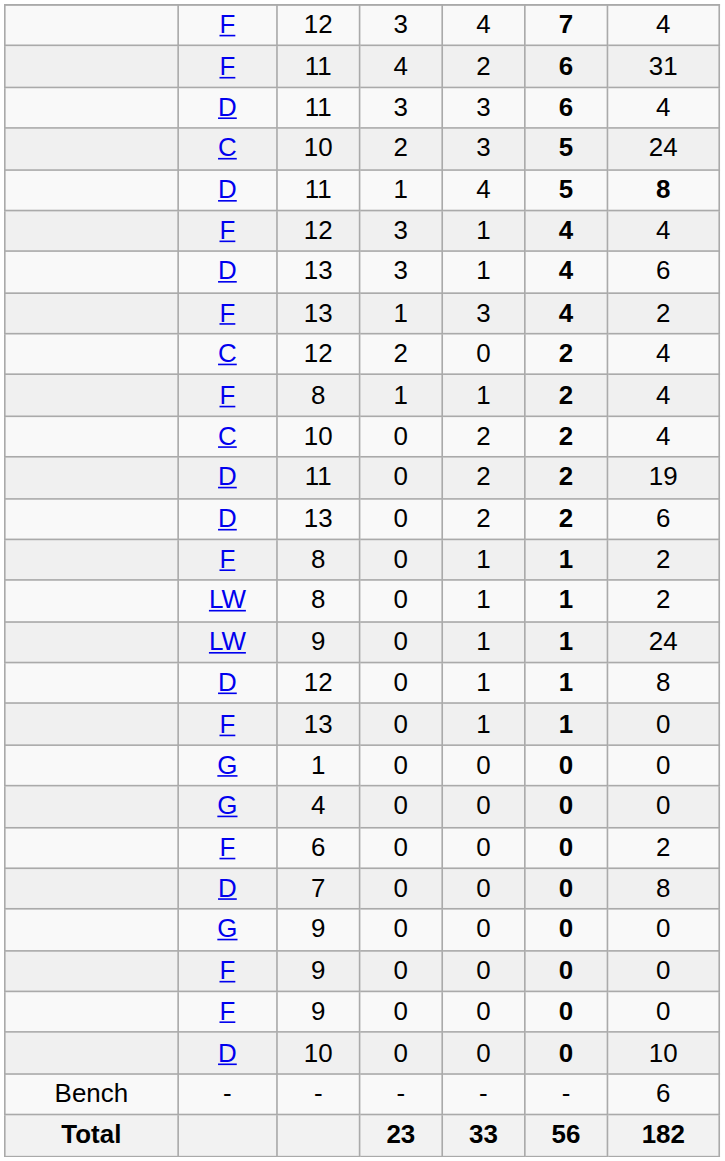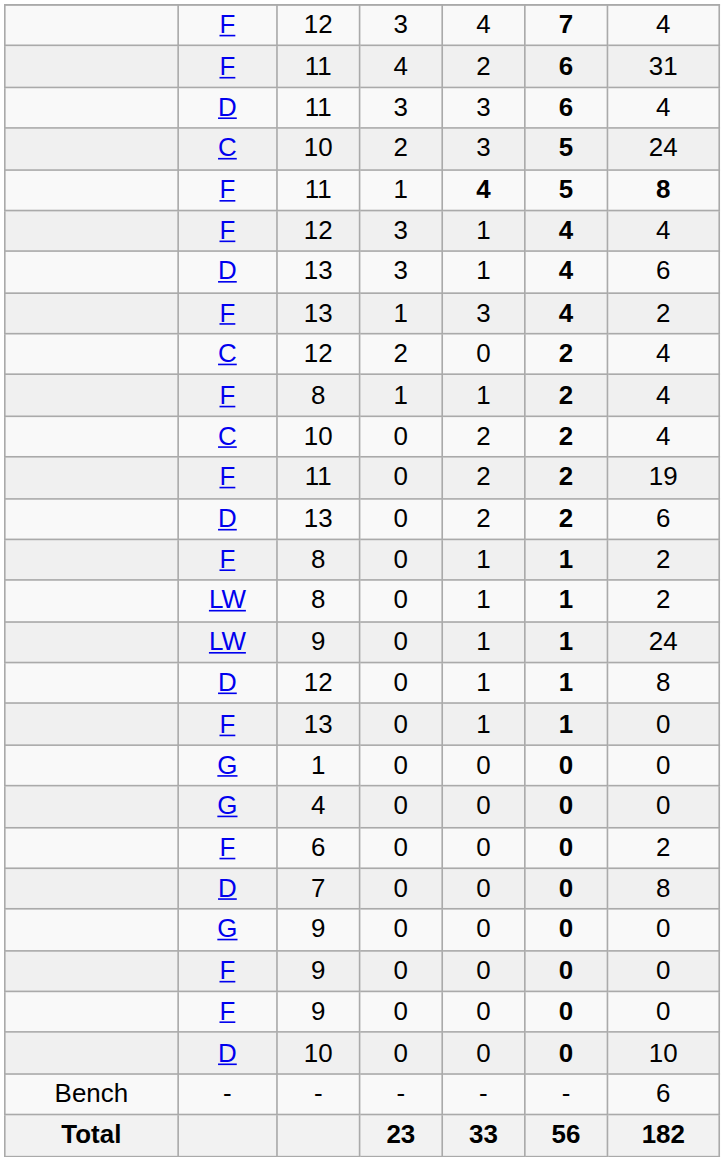 <table class="wikitable sortable" width ="50%">
 <tr align="center">
 </tr>
 <tr align="center" bgcolor="">
 <td></td>
 <td><a href='#'>F</a></td>
 <td>12</td>
 <td>3</td>
 <td>4</td>
 <td><strong>7</strong></td>
 <td>4</td>
 </tr>
 <tr align="center" bgcolor="f0f0f0">
 <td></td>
 <td><a href='#'>F</a></td>
 <td>11</td>
 <td>4</td>
 <td>2</td>
 <td><strong>6</strong></td>
 <td>31</td>
 </tr>
 <tr align="center" bgcolor="">
 <td></td>
 <td><a href='#'>D</a></td>
 <td>11</td>
 <td>3</td>
 <td>3</td>
 <td><strong>6</strong></td>
 <td>4</td>
 </tr>
 <tr align="center" bgcolor="f0f0f0">
 <td></td>
 <td><a href='#'>C</a></td>
 <td>10</td>
 <td>2</td>
 <td>3</td>
 <td><strong>5</strong></td>
 <td>24</td>
 </tr>
 <tr align="center" bgcolor="">
 <td></td>
-<td><a href='#'>D</a></td>
+<td><a href='#'>F</a></td>
 <td>11</td>
 <td>1</td>
-<td>4</td>
+<td><strong>4</strong></td>
 <td><strong>5</strong></td>
 <td><strong>8</strong></td>
 </tr>
 <tr align="center" bgcolor="f0f0f0">
 <td></td>
 <td><a href='#'>F</a></td>
 <td>12</td>
 <td>3</td>
 <td>1</td>
 <td><strong>4</strong></td>
 <td>4</td>
 </tr>
 <tr align="center" bgcolor="">
 <td></td>
 <td><a href='#'>D</a></td>
 <td>13</td>
 <td>3</td>
 <td>1</td>
 <td><strong>4</strong></td>
 <td>6</td>
 </tr>
 <tr align="center" bgcolor="f0f0f0">
 <td></td>
 <td><a href='#'>F</a></td>
 <td>13</td>
 <td>1</td>
 <td>3</td>
 <td><strong>4</strong></td>
 <td>2</td>
 </tr>
 <tr align="center" bgcolor="">
 <td></td>
 <td><a href='#'>C</a></td>
 <td>12</td>
 <td>2</td>
 <td>0</td>
 <td><strong>2</strong></td>
 <td>4</td>
 </tr>
 <tr align="center" bgcolor="f0f0f0">
 <td></td>
 <td><a href='#'>F</a></td>
 <td>8</td>
 <td>1</td>
 <td>1</td>
 <td><strong>2</strong></td>
 <td>4</td>
 </tr>
 <tr align="center" bgcolor="">
 <td></td>
 <td><a href='#'>C</a></td>
 <td>10</td>
 <td>0</td>
 <td>2</td>
 <td><strong>2</strong></td>
 <td>4</td>
 </tr>
 <tr align="center" bgcolor="f0f0f0">
 <td></td>
-<td><a href='#'>D</a></td>
+<td><a href='#'>F</a></td>
 <td>11</td>
 <td>0</td>
 <td>2</td>
 <td><strong>2</strong></td>
 <td>19</td>
 </tr>
 <tr align="center" bgcolor="">
 <td></td>
 <td><a href='#'>D</a></td>
 <td>13</td>
 <td>0</td>
 <td>2</td>
 <td><strong>2</strong></td>
 <td>6</td>
 </tr>
 <tr align="center" bgcolor="f0f0f0">
 <td></td>
 <td><a href='#'>F</a></td>
 <td>8</td>
 <td>0</td>
 <td>1</td>
 <td><strong>1</strong></td>
 <td>2</td>
 </tr>
 <tr align="center" bgcolor="">
 <td></td>
 <td><a href='#'>LW</a></td>
 <td>8</td>
 <td>0</td>
 <td>1</td>
 <td><strong>1</strong></td>
 <td>2</td>
 </tr>
 <tr align="center" bgcolor="f0f0f0">
 <td></td>
 <td><a href='#'>LW</a></td>
 <td>9</td>
 <td>0</td>
 <td>1</td>
 <td><strong>1</strong></td>
 <td>24</td>
 </tr>
 <tr align="center" bgcolor="">
 <td></td>
 <td><a href='#'>D</a></td>
 <td>12</td>
 <td>0</td>
 <td>1</td>
 <td><strong>1</strong></td>
 <td>8</td>
 </tr>
 <tr align="center" bgcolor="f0f0f0">
 <td></td>
 <td><a href='#'>F</a></td>
 <td>13</td>
 <td>0</td>
 <td>1</td>
 <td><strong>1</strong></td>
 <td>0</td>
 </tr>
 <tr align="center" bgcolor="">
 <td></td>
 <td><a href='#'>G</a></td>
 <td>1</td>
 <td>0</td>
 <td>0</td>
 <td><strong>0</strong></td>
 <td>0</td>
 </tr>
 <tr align="center" bgcolor="f0f0f0">
 <td></td>
 <td><a href='#'>G</a></td>
 <td>4</td>
 <td>0</td>
 <td>0</td>
 <td><strong>0</strong></td>
 <td>0</td>
 </tr>
 <tr align="center" bgcolor="">
 <td></td>
 <td><a href='#'>F</a></td>
 <td>6</td>
 <td>0</td>
 <td>0</td>
 <td><strong>0</strong></td>
 <td>2</td>
 </tr>
 <tr align="center" bgcolor="f0f0f0">
 <td></td>
 <td><a href='#'>D</a></td>
 <td>7</td>
 <td>0</td>
 <td>0</td>
 <td><strong>0</strong></td>
 <td>8</td>
 </tr>
 <tr align="center" bgcolor="">
 <td></td>
 <td><a href='#'>G</a></td>
 <td>9</td>
 <td>0</td>
 <td>0</td>
 <td><strong>0</strong></td>
 <td>0</td>
 </tr>
 <tr align="center" bgcolor="f0f0f0">
 <td></td>
 <td><a href='#'>F</a></td>
 <td>9</td>
 <td>0</td>
 <td>0</td>
 <td><strong>0</strong></td>
 <td>0</td>
 </tr>
 <tr align="center" bgcolor="">
 <td></td>
 <td><a href='#'>F</a></td>
 <td>9</td>
 <td>0</td>
 <td>0</td>
 <td><strong>0</strong></td>
 <td>0</td>
 </tr>
 <tr align="center" bgcolor="f0f0f0">
 <td></td>
 <td><a href='#'>D</a></td>
 <td>10</td>
 <td>0</td>
 <td>0</td>
 <td><strong>0</strong></td>
 <td>10</td>
 </tr>
 <tr align="center" bgcolor="">
 <td>Bench</td>
 <td>-</td>
 <td>-</td>
 <td>-</td>
 <td>-</td>
 <td>-</td>
 <td>6</td>
 </tr>
 <tr>
 <th>Total</th>
 <th></th>
 <th></th>
 <th>23</th>
 <th>33</th>
 <th>56</th>
 <th>182</th>
 </tr>
 </table>
